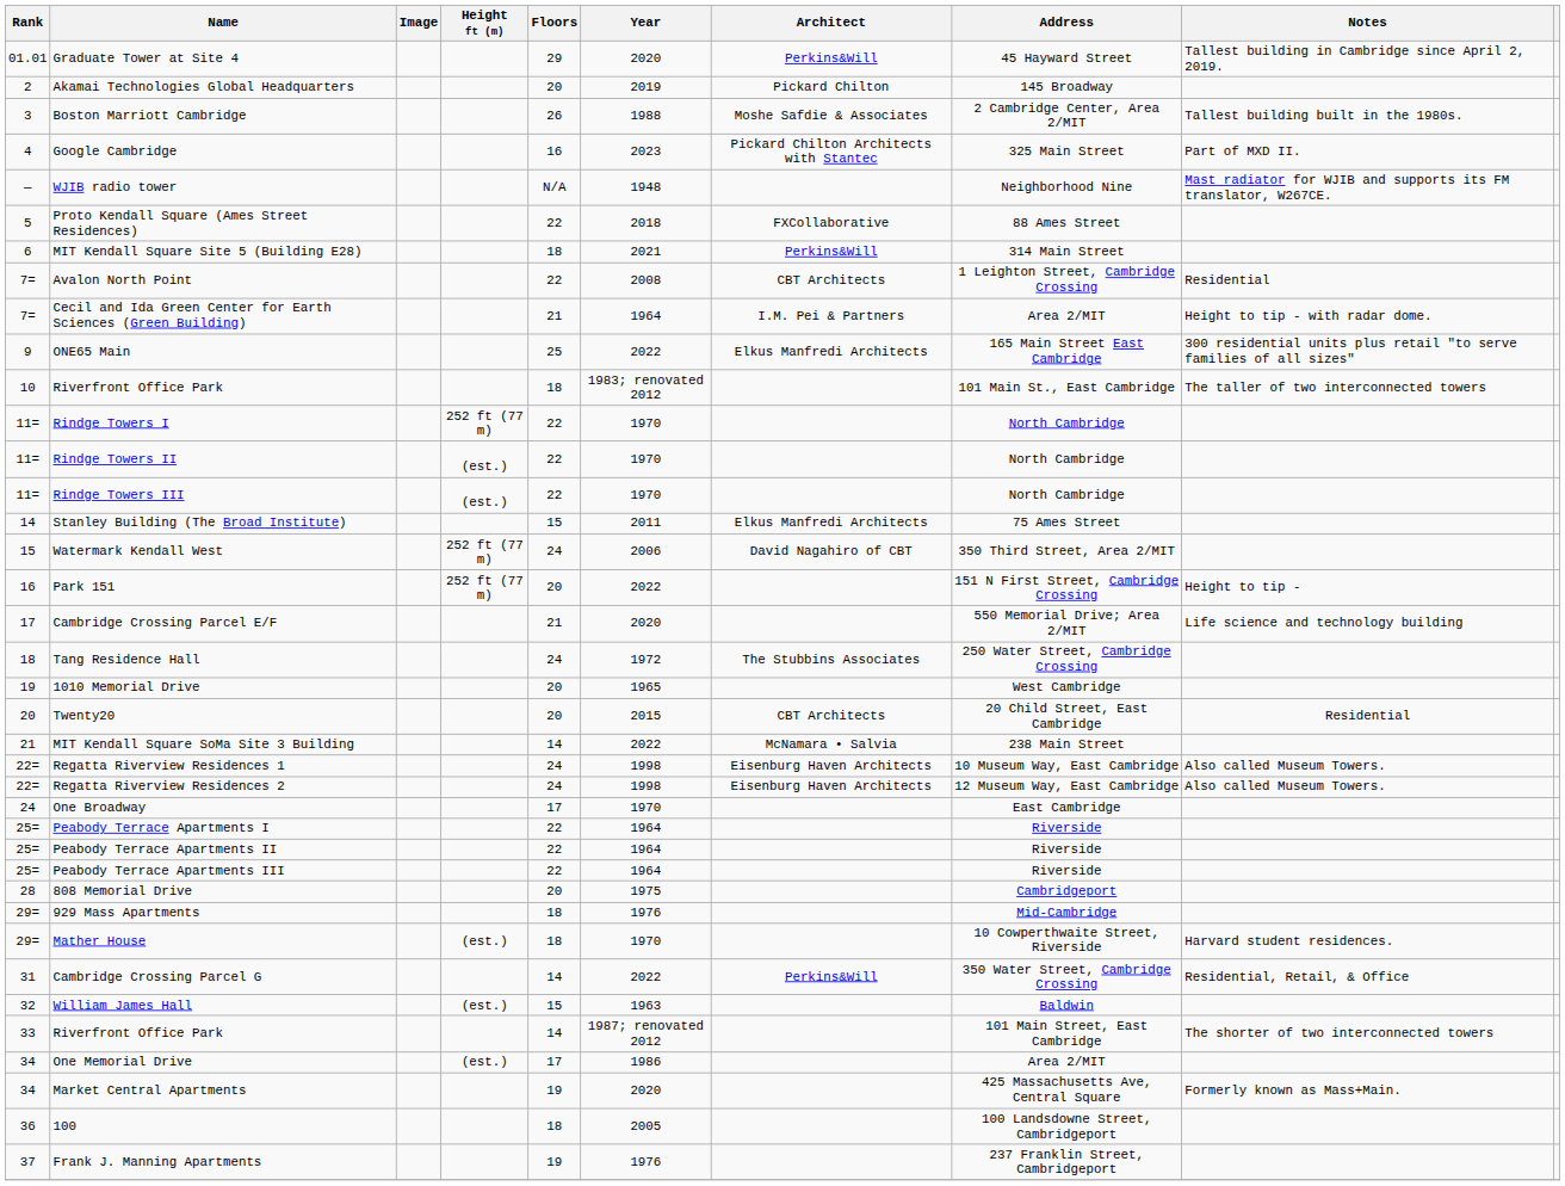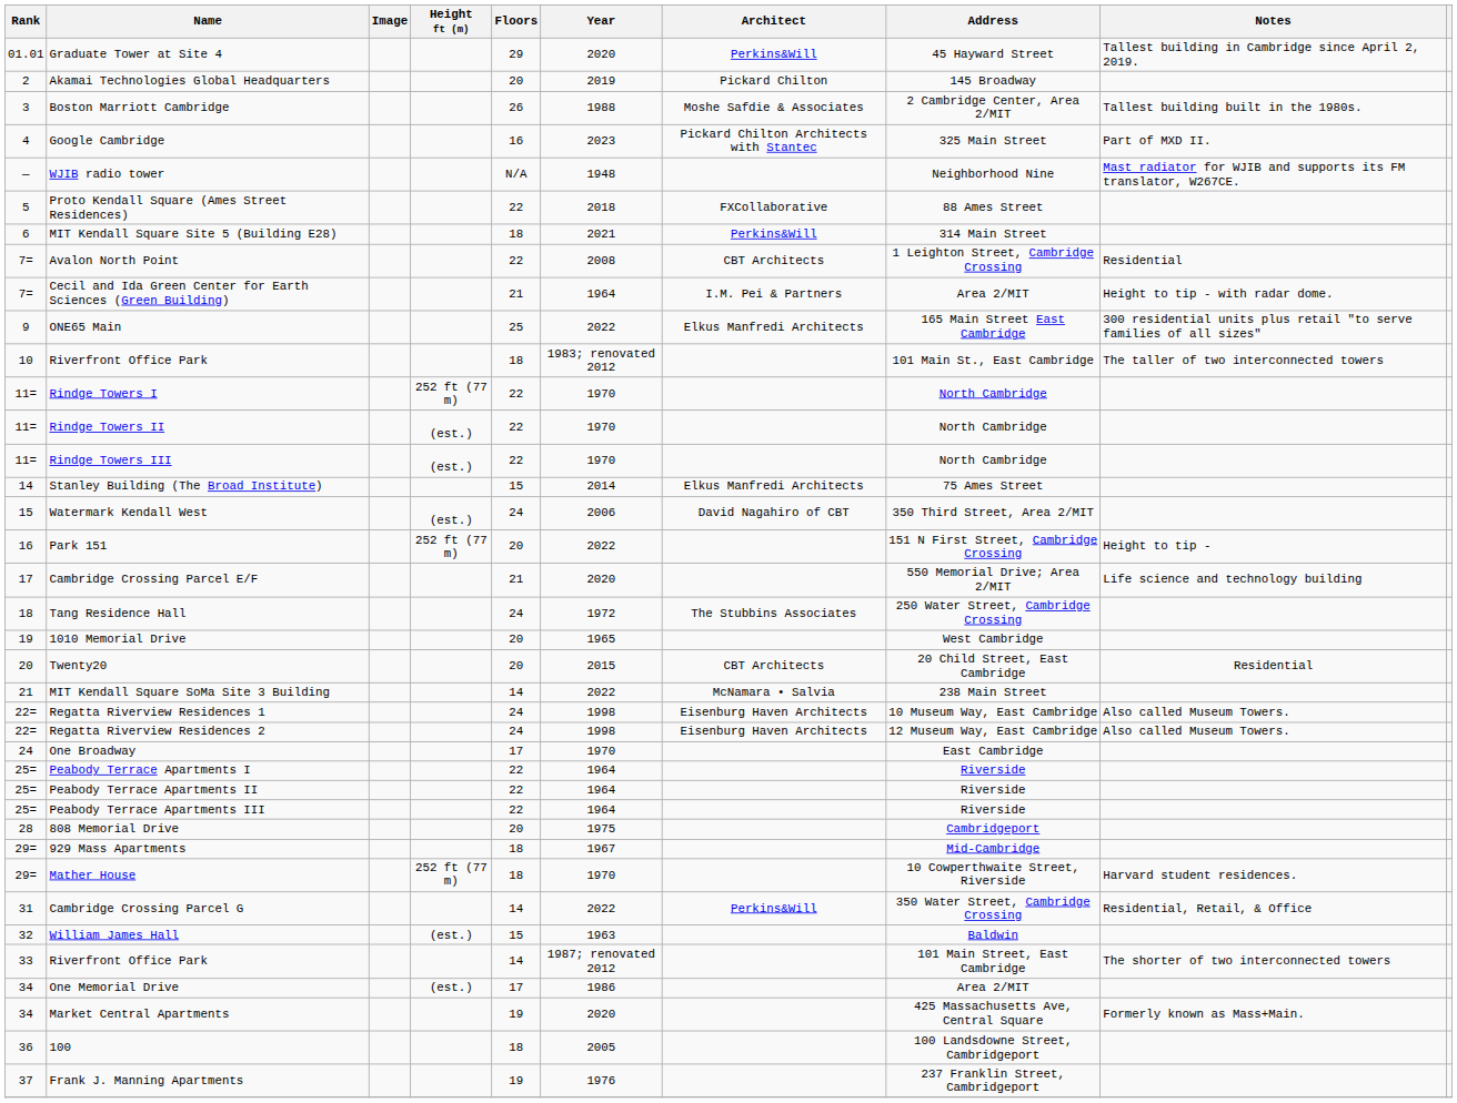 <table class="wikitable sortable plainrowheaders">
 <tr>
 <th scope="col">Rank</th>
 <th scope="col">Name</th>
 <th scope="col" class="unsortable">Image</th>
 <th scope="col">Height<br><small>ft (m)</small></th>
 <th scope="col">Floors</th>
 <th scope="col">Year</th>
 <th scope="col" class="unsortable">Architect</th>
 <th scope="col">Address</th>
 <th scope="col" class="unsortable">Notes</th>
 <th class="unsortable"></th>
 </tr>
 <tr>
 <td align="center"><span>01.0</span>1</td>
 <td>Graduate Tower at Site 4</td>
 <td align="center"></td>
 <td align="center"></td>
 <td align="center">29</td>
 <td align="center">2020</td>
 <td align="center"><a href='#'>Perkins&Will</a></td>
 <td align="center">45 Hayward Street</td>
 <td>Tallest building in Cambridge since April 2, 2019.</td>
 <td align="center"></td>
 </tr>
 <tr>
 <td align="center">2</td>
 <td>Akamai Technologies Global Headquarters</td>
 <td align="center"></td>
 <td align="center"></td>
 <td align="center">20</td>
 <td align="center">2019</td>
 <td align="center">Pickard Chilton</td>
 <td align="center">145 Broadway</td>
 <td align="center"></td>
 <td align="center"></td>
 </tr>
 <tr>
 <td align="center">3</td>
 <td>Boston Marriott Cambridge</td>
 <td align="center"></td>
 <td align="center"></td>
 <td align="center">26</td>
 <td align="center">1988</td>
 <td align="center">Moshe Safdie & Associates</td>
 <td align="center">2 Cambridge Center, Area 2/MIT</td>
 <td>Tallest building built in the 1980s.</td>
 <td align="center"></td>
 </tr>
 <tr>
 <td align="center">4</td>
 <td>Google Cambridge</td>
 <td></td>
 <td align="center"></td>
 <td align="center">16</td>
 <td align="center">2023</td>
 <td align="center">Pickard Chilton Architects with <a href='#'>Stantec</a></td>
 <td align="center">325 Main Street</td>
 <td>Part of MXD II.</td>
 <td align="center"></td>
 </tr>
 <tr>
 <td align="center">—</td>
 <td><a href='#'>WJIB</a> radio tower</td>
 <td align="center"></td>
 <td align="center"></td>
 <td align="center">N/A</td>
 <td align="center">1948</td>
 <td align="center"></td>
 <td align="center">Neighborhood Nine</td>
 <td><a href='#'>Mast radiator</a> for WJIB and supports its FM translator, W267CE.</td>
 <td align="center"></td>
 </tr>
 <tr>
 <td align="center">5</td>
 <td>Proto Kendall Square (Ames Street Residences)</td>
 <td align="center"></td>
 <td align="center"></td>
 <td align="center">22</td>
 <td align="center">2018</td>
 <td align="center">FXCollaborative</td>
 <td align="center">88 Ames Street</td>
 <td></td>
 <td align="center"></td>
 </tr>
 <tr>
 <td align="center">6</td>
 <td>MIT Kendall Square Site 5 (Building E28)</td>
 <td align="center"></td>
 <td align="center"></td>
 <td align="center">18</td>
 <td align="center">2021</td>
 <td align="center"><a href='#'>Perkins&Will</a></td>
 <td align="center">314 Main Street</td>
 <td></td>
 <td align="center"></td>
 </tr>
 <tr>
 <td align="center">7=</td>
 <td>Avalon North Point</td>
 <td align="center"></td>
 <td align="center"></td>
 <td align="center">22</td>
 <td align="center">2008</td>
 <td align="center">CBT Architects</td>
 <td align="center">1 Leighton Street, <a href='#'>Cambridge Crossing</a></td>
 <td>Residential</td>
 <td align="center"></td>
 </tr>
 <tr>
 <td align="center">7=</td>
 <td>Cecil and Ida Green Center for Earth Sciences (<a href='#'>Green Building</a>)</td>
 <td align="center"></td>
 <td align="center"></td>
 <td align="center">21</td>
 <td align="center">1964</td>
 <td align="center">I.M. Pei & Partners</td>
 <td align="center">Area 2/MIT</td>
 <td>Height to tip -  with radar dome.</td>
 <td align="center"></td>
 </tr>
 <tr>
 <td align="center">9</td>
 <td>ONE65 Main</td>
 <td></td>
 <td align="center"></td>
 <td align="center">25</td>
 <td align="center">2022</td>
 <td align="center">Elkus Manfredi Architects</td>
 <td align="center">165 Main Street <a href='#'>East Cambridge</a></td>
 <td>300 residential units plus retail "to serve families of all sizes"</td>
 <td align="center"></td>
 </tr>
 <tr>
 <td align="center">10</td>
 <td>Riverfront Office Park</td>
 <td align="center"></td>
 <td align="center"></td>
 <td align="center">18</td>
 <td align="center">1983; renovated 2012</td>
 <td align="center"></td>
 <td align="center">101 Main St., East Cambridge</td>
 <td>The taller of two interconnected towers</td>
 <td align="center"></td>
 </tr>
 <tr>
 <td align="center">11=</td>
 <td><a href='#'>Rindge Towers I</a></td>
 <td align="center"></td>
 <td align="center">252 ft (77 m)</td>
 <td align="center">22</td>
 <td align="center">1970</td>
 <td align="center"></td>
 <td align="center"><a href='#'>North Cambridge</a></td>
 <td></td>
 <td align="center"></td>
 </tr>
 <tr>
 <td align="center">11=</td>
 <td><a href='#'>Rindge Towers II</a></td>
 <td align="center"></td>
 <td align="center"><br>(est.)</td>
 <td align="center">22</td>
 <td align="center">1970</td>
 <td align="center"></td>
 <td align="center">North Cambridge</td>
 <td></td>
 <td align="center"></td>
 </tr>
 <tr>
 <td align="center">11=</td>
 <td><a href='#'>Rindge Towers III</a></td>
 <td align="center"></td>
 <td align="center"><br>(est.)</td>
 <td align="center">22</td>
 <td align="center">1970</td>
 <td align="center"></td>
 <td align="center">North Cambridge</td>
 <td></td>
 <td align="center"></td>
 </tr>
 <tr>
 <td align="center">14</td>
 <td>Stanley Building (The <a href='#'>Broad Institute</a>)</td>
 <td align="center"></td>
 <td align="center"></td>
 <td align="center">15</td>
-<td align="center">2011</td>
+<td align="center">2014</td>
 <td align="center">Elkus Manfredi Architects</td>
 <td align="center">75 Ames Street</td>
 <td></td>
 <td align="center"></td>
 </tr>
 <tr>
 <td align="center">15</td>
 <td>Watermark Kendall West</td>
 <td align="center"></td>
-<td align="center">252 ft (77 m)</td>
+<td align="center"><br>(est.)</td>
 <td align="center">24</td>
 <td align="center">2006</td>
 <td align="center">David Nagahiro of CBT</td>
 <td align="center">350 Third Street, Area 2/MIT</td>
 <td></td>
 <td align="center"></td>
 </tr>
 <tr>
 <td align="center">16</td>
 <td>Park 151</td>
 <td></td>
 <td align="center">252 ft (77 m)</td>
 <td align="center">20</td>
 <td align="center">2022</td>
 <td></td>
 <td align="center">151 N First Street, <a href='#'>Cambridge Crossing</a></td>
 <td>Height to tip - </td>
 <td align="center"></td>
 </tr>
 <tr>
 <td align="center">17</td>
 <td>Cambridge Crossing Parcel E/F</td>
 <td></td>
 <td align="center"></td>
 <td align="center">21</td>
 <td align="center">2020</td>
 <td align="center"></td>
 <td align="center">550 Memorial Drive; Area 2/MIT</td>
 <td>Life science and technology building</td>
 <td align="center"></td>
 </tr>
 <tr>
 <td align="center">18</td>
 <td>Tang Residence Hall</td>
 <td align="center"></td>
 <td align="center"></td>
 <td align="center">24</td>
 <td align="center">1972</td>
 <td align="center">The Stubbins Associates</td>
 <td align="center">250 Water Street, <a href='#'>Cambridge Crossing</a></td>
 <td></td>
 <td align="center"></td>
 </tr>
 <tr>
 <td align="center">19</td>
 <td>1010 Memorial Drive</td>
 <td></td>
 <td align="center"></td>
 <td align="center">20</td>
 <td align="center">1965</td>
 <td align="center"></td>
 <td align="center">West Cambridge</td>
 <td></td>
 <td align="center"></td>
 </tr>
 <tr>
 <td align="center">20</td>
 <td>Twenty20</td>
 <td></td>
 <td align="center"></td>
 <td align="center">20</td>
 <td align="center">2015</td>
 <td align="center">CBT Architects</td>
 <td align="center">20 Child Street, East Cambridge</td>
 <td align="center">Residential</td>
 <td align="center"></td>
 </tr>
 <tr>
 <td align="center">21</td>
 <td>MIT Kendall Square SoMa Site 3 Building</td>
 <td align="center"></td>
 <td align="center"></td>
 <td align="center">14</td>
 <td align="center">2022</td>
 <td align="center">McNamara • Salvia</td>
 <td align="center">238 Main Street</td>
 <td></td>
 <td align="center"></td>
 </tr>
 <tr>
 <td align="center">22=</td>
 <td>Regatta Riverview Residences 1</td>
 <td></td>
 <td align="center"></td>
 <td align="center">24</td>
 <td align="center">1998</td>
 <td align="center">Eisenburg Haven Architects</td>
 <td align="center">10 Museum Way, East Cambridge</td>
 <td>Also called Museum Towers.</td>
 <td align="center"></td>
 </tr>
 <tr>
 <td align="center">22=</td>
 <td>Regatta Riverview Residences 2</td>
 <td></td>
 <td align="center"></td>
 <td align="center">24</td>
 <td align="center">1998</td>
 <td align="center">Eisenburg Haven Architects</td>
 <td align="center">12 Museum Way, East Cambridge</td>
 <td>Also called Museum Towers.</td>
 <td align="center"></td>
 </tr>
 <tr>
 <td align="center">24</td>
 <td>One Broadway</td>
 <td align="center"></td>
 <td align="center"></td>
 <td align="center">17</td>
 <td align="center">1970</td>
 <td align="center"></td>
 <td align="center">East Cambridge</td>
 <td></td>
 <td align="center"></td>
 </tr>
 <tr>
 <td align="center">25=</td>
 <td><a href='#'>Peabody Terrace</a> Apartments I</td>
 <td align="center"></td>
 <td align="center"></td>
 <td align="center">22</td>
 <td align="center">1964</td>
 <td align="center"></td>
 <td align="center"><a href='#'>Riverside</a></td>
 <td></td>
 <td align="center"></td>
 </tr>
 <tr>
 <td align="center">25=</td>
 <td>Peabody Terrace Apartments II</td>
 <td align="center"></td>
 <td align="center"></td>
 <td align="center">22</td>
 <td align="center">1964</td>
 <td align="center"></td>
 <td align="center">Riverside</td>
 <td></td>
 <td align="center"></td>
 </tr>
 <tr>
 <td align="center">25=</td>
 <td>Peabody Terrace Apartments III</td>
 <td align="center"></td>
 <td align="center"></td>
 <td align="center">22</td>
 <td align="center">1964</td>
 <td align="center"></td>
 <td align="center">Riverside</td>
 <td></td>
 <td align="center"></td>
 </tr>
 <tr>
 <td align="center">28</td>
 <td>808 Memorial Drive</td>
 <td align="center"></td>
 <td align="center"></td>
 <td align="center">20</td>
 <td align="center">1975</td>
 <td align="center"></td>
 <td align="center"><a href='#'>Cambridgeport</a></td>
 <td></td>
 <td align="center"></td>
 </tr>
 <tr>
 <td align="center">29=</td>
 <td>929 Mass Apartments</td>
 <td align="center"></td>
 <td align="center"></td>
 <td align="center">18</td>
-<td align="center">1976</td>
+<td align="center">1967</td>
 <td align="center"></td>
 <td align="center"><a href='#'>Mid-Cambridge</a></td>
 <td></td>
 <td align="center"></td>
 </tr>
 <tr>
 <td align="center">29=</td>
 <td><a href='#'>Mather House</a></td>
 <td align="center"></td>
-<td align="center"> (est.)</td>
+<td align="center">252 ft (77 m)</td>
 <td align="center">18</td>
 <td align="center">1970</td>
 <td align="center"></td>
 <td align="center">10 Cowperthwaite Street, Riverside</td>
 <td>Harvard student residences.</td>
 <td align="center"></td>
 </tr>
 <tr>
 <td align="center">31</td>
 <td>Cambridge Crossing Parcel G</td>
 <td></td>
 <td align="center"></td>
 <td align="center">14</td>
 <td align="center">2022</td>
 <td align="center"><a href='#'>Perkins&Will</a></td>
 <td align="center">350 Water Street, <a href='#'>Cambridge Crossing</a></td>
 <td>Residential, Retail, & Office</td>
 <td align="center"></td>
 </tr>
 <tr>
 <td align="center">32</td>
 <td><a href='#'>William James Hall</a></td>
 <td align="center"></td>
 <td align="center"> (est.)</td>
 <td align="center">15</td>
 <td align="center">1963</td>
 <td align="center"></td>
 <td align="center"><a href='#'>Baldwin</a></td>
 <td></td>
 <td align="center"></td>
 </tr>
 <tr>
 <td align="center">33</td>
 <td>Riverfront Office Park</td>
 <td align="center"></td>
 <td align="center"></td>
 <td align="center">14</td>
 <td align="center">1987; renovated 2012</td>
 <td align="center"></td>
 <td align="center">101 Main Street, East Cambridge</td>
 <td>The shorter of two interconnected towers</td>
 <td align="center"></td>
 </tr>
 <tr>
 <td align="center">34</td>
 <td>One Memorial Drive</td>
 <td align="center"></td>
 <td align="center"> (est.)</td>
 <td align="center">17</td>
 <td align="center">1986</td>
 <td align="center"></td>
 <td align="center">Area 2/MIT</td>
 <td></td>
 <td align="center"></td>
 </tr>
 <tr>
 <td align="center">34</td>
 <td>Market Central Apartments</td>
 <td align="center"></td>
 <td align="center"></td>
 <td align="center">19</td>
 <td align="center">2020</td>
 <td align="center"></td>
 <td align="center">425 Massachusetts Ave, Central Square</td>
 <td>Formerly known as Mass+Main.</td>
 <td align="center"></td>
 </tr>
 <tr>
 <td align="center">36</td>
 <td>100</td>
 <td align="center"></td>
 <td align="center"></td>
 <td align="center">18</td>
 <td align="center">2005</td>
 <td align="center"></td>
 <td align="center">100 Landsdowne Street, Cambridgeport</td>
 <td></td>
 <td align="center"></td>
 </tr>
 <tr>
 <td align="center">37</td>
 <td>Frank J. Manning Apartments</td>
 <td align="center"></td>
 <td align="center"></td>
 <td align="center">19</td>
 <td align="center">1976</td>
 <td align="center"></td>
 <td align="center">237 Franklin Street, Cambridgeport</td>
 <td></td>
 <td align="center"></td>
 </tr>
 <tr>
 </tr>
 </table>
